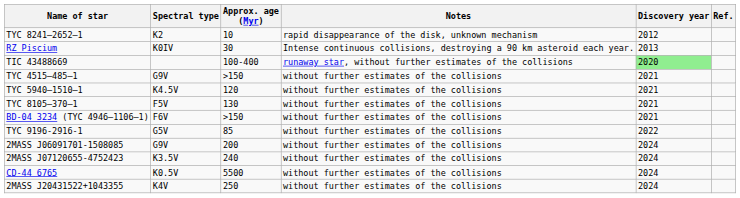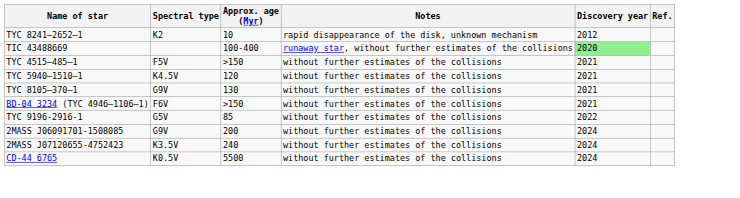 <table class="wikitable">
 <tr>
 <th>Name of star</th>
 <th>Spectral type</th>
 <th>Approx. age<br>(<a href='#'>Myr</a>)</th>
 <th>Notes</th>
 <th>Discovery year</th>
 <th>Ref.</th>
 </tr>
 <tr>
 <td>TYC 8241–2652–1</td>
 <td>K2</td>
 <td>10</td>
 <td>rapid disappearance of the disk, unknown mechanism</td>
 <td>2012</td>
 <td></td>
 </tr>
 <tr>
-<td><a href='#'>RZ Piscium</a></td>
-<td>K0IV</td>
-<td>30</td>
-<td>Intense continuous collisions, destroying a 90 km asteroid each year.</td>
-<td>2013</td>
-<td></td>
-</tr>
-<tr>
 <td>TIC 43488669</td>
 <td></td>
 <td>100-400</td>
 <td><a href='#'>runaway star</a>, without further estimates of the collisions</td>
 <td style="background: lightgreen;">2020</td>
 <td></td>
 </tr>
 <tr>
 <td>TYC 4515–485–1</td>
-<td>G9V</td>
+<td>F5V</td>
 <td>>150</td>
 <td>without further estimates of the collisions</td>
 <td>2021</td>
 <td></td>
 </tr>
 <tr>
 <td>TYC 5940–1510–1</td>
 <td>K4.5V</td>
 <td>120</td>
 <td>without further estimates of the collisions</td>
 <td>2021</td>
 <td></td>
 </tr>
 <tr>
 <td>TYC 8105–370–1</td>
-<td>F5V</td>
+<td>G9V</td>
 <td>130</td>
 <td>without further estimates of the collisions</td>
 <td>2021</td>
 <td></td>
 </tr>
 <tr>
 <td><a href='#'>BD-04  3234</a> (TYC 4946–1106–1)</td>
 <td>F6V</td>
 <td>>150</td>
 <td>without further estimates of the collisions</td>
 <td>2021</td>
 <td></td>
 </tr>
 <tr>
 <td>TYC 9196-2916-1</td>
 <td>G5V</td>
 <td>85</td>
 <td>without further estimates of the collisions</td>
 <td>2022</td>
 <td></td>
 </tr>
 <tr>
 <td>2MASS J06091701-1508085</td>
 <td>G9V</td>
 <td>200</td>
 <td>without further estimates of the collisions</td>
 <td>2024</td>
 <td></td>
 </tr>
 <tr>
 <td>2MASS J07120655-4752423</td>
 <td>K3.5V</td>
 <td>240</td>
 <td>without further estimates of the collisions</td>
 <td>2024</td>
 <td></td>
 </tr>
 <tr>
 <td><a href='#'>CD-44 6765</a></td>
 <td>K0.5V</td>
 <td>5500</td>
 <td>without further estimates of the collisions</td>
 <td>2024</td>
 <td></td>
 </tr>
-<tr>
-<td>2MASS J20431522+1043355</td>
-<td>K4V</td>
-<td>250</td>
-<td>without further estimates of the collisions</td>
-<td>2024</td>
-<td></td>
-</tr>
 </table>
